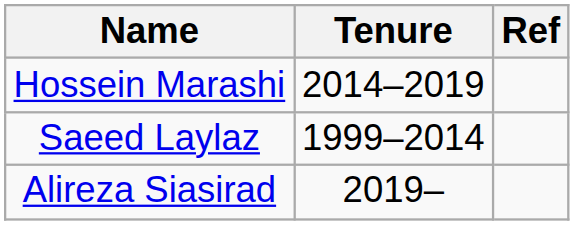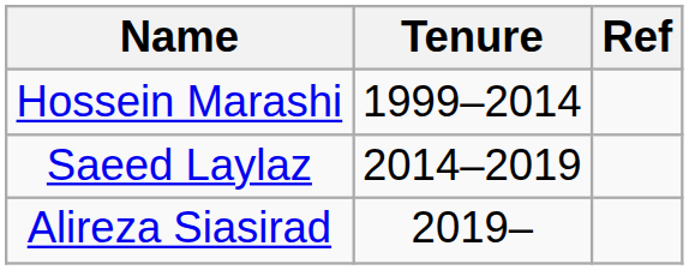 <table class="wikitable" style="text-align:center; font-size:100%; line-height:16px;">
 <tr>
 <th>Name</th>
 <th>Tenure</th>
 <th>Ref</th>
 </tr>
 <tr>
 <td><a href='#'>Hossein Marashi</a></td>
-<td>2014–2019</td>
+<td>1999–2014</td>
 <td></td>
 </tr>
 <tr>
 <td><a href='#'>Saeed Laylaz</a></td>
-<td>1999–2014</td>
+<td>2014–2019</td>
 <td></td>
 </tr>
 <tr>
 <td><a href='#'>Alireza Siasirad</a></td>
 <td>2019–</td>
 <td></td>
 </tr>
 </table>
